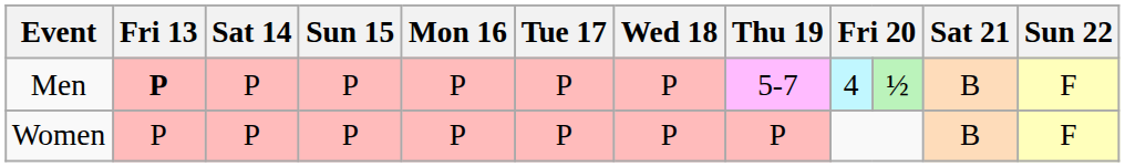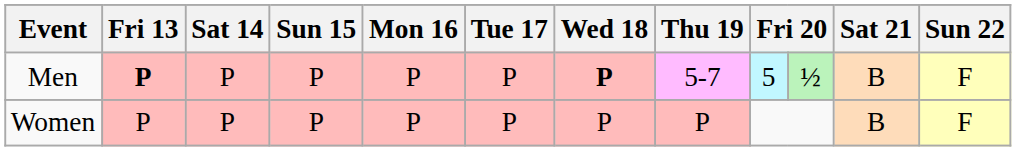 <table class="wikitable" style="margin:0.5em auto; font-size:90%; line-height:1.25em; text-align:center">
 <tr>
 <th>Event</th>
 <th>Fri 13</th>
 <th>Sat 14</th>
 <th>Sun 15</th>
 <th>Mon 16</th>
 <th>Tue 17</th>
 <th>Wed 18</th>
 <th>Thu 19</th>
 <th colspan=2>Fri 20</th>
 <th>Sat 21</th>
 <th>Sun 22</th>
 </tr>
 <tr>
 <td>Men</td>
 <td bgcolor="#FFBBBB"><strong>P</strong></td>
 <td bgcolor="#FFBBBB">P</td>
 <td bgcolor="#FFBBBB">P</td>
 <td bgcolor="#FFBBBB">P</td>
 <td bgcolor="#FFBBBB">P</td>
-<td bgcolor="#FFBBBB">P</td>
+<td bgcolor="#FFBBBB"><strong>P</strong></td>
 <td bgcolor="#FFBBFF">5-7</td>
-<td bgcolor="#c1f7ff">4</td>
+<td bgcolor="#c1f7ff">5</td>
 <td bgcolor="#BBF3BB">½</td>
 <td bgcolor="#FEDCBA">B</td>
 <td bgcolor="#FFFFBB">F</td>
 </tr>
 <tr>
 <td>Women</td>
 <td bgcolor="#FFBBBB">P</td>
 <td bgcolor="#FFBBBB">P</td>
 <td bgcolor="#FFBBBB">P</td>
 <td bgcolor="#FFBBBB">P</td>
 <td bgcolor="#FFBBBB">P</td>
 <td bgcolor="#FFBBBB">P</td>
 <td bgcolor="#FFBBBB">P</td>
 <td colspan=2></td>
 <td bgcolor="#FEDCBA">B</td>
 <td bgcolor="#FFFFBB">F</td>
 </tr>
 </table>
